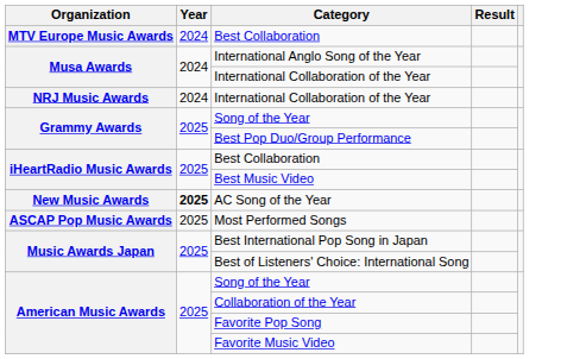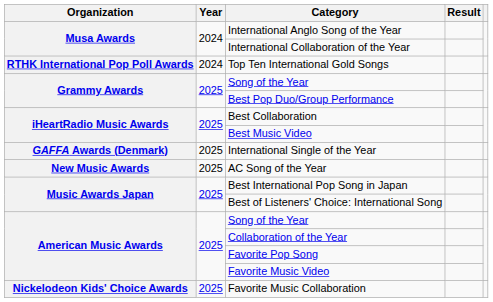 <table class="wikitable sortable plainrowheaders" style="border:none; margin:0;">
 <tr>
 <th scope="col">Organization</th>
 <th scope="col">Year</th>
 <th scope="col">Category</th>
 <th scope="col">Result</th>
 <th scope="col" class="unsortable"></th>
-</tr>
-<tr>
-<th scope="row"><a href='#'>MTV Europe Music Awards</a></th>
-<td><a href='#'>2024</a></td>
-<td><a href='#'>Best Collaboration</a></td>
-<td></td>
-<td style="text-align:center"></td>
 </tr>
 <tr>
 <th scope="row" rowspan="2"><a href='#'>Musa Awards</a></th>
 <td rowspan="2">2024</td>
 <td>International Anglo Song of the Year</td>
 <td></td>
 <td rowspan="2" style="text-align:center;"></td>
 </tr>
 <tr>
 <td>International Collaboration of the Year</td>
 <td></td>
 </tr>
 <tr>
-<th scope="row"><a href='#'>NRJ Music Awards</a></th>
+<th scope="row"><a href='#'>RTHK International Pop Poll Awards</a></th>
 <td>2024</td>
-<td>International Collaboration of the Year</td>
+<td>Top Ten International Gold Songs</td>
 <td></td>
 <td style="text-align:center"></td>
 </tr>
 <tr>
 <th scope="row" rowspan="2"><a href='#'>Grammy Awards</a></th>
 <td rowspan="2"><a href='#'>2025</a></td>
 <td><a href='#'>Song of the Year</a></td>
 <td></td>
 <td rowspan="2" style="text-align:center;"></td>
 </tr>
 <tr>
 <td><a href='#'>Best Pop Duo/Group Performance</a></td>
 <td></td>
 </tr>
 <tr>
 <th scope="row" rowspan="2"><a href='#'>iHeartRadio Music Awards</a></th>
 <td rowspan="2"><a href='#'>2025</a></td>
 <td>Best Collaboration</td>
 <td></td>
 <td rowspan="2" style="text-align:center;"></td>
 </tr>
 <tr>
 <td><a href='#'>Best Music Video</a></td>
 <td></td>
 </tr>
 <tr>
-<th scope="row"><a href='#'>New Music Awards</a></th>
-<td><strong>2025</strong></td>
-<td>AC Song of the Year</td>
+<th scope="row"><a href='#'><em>GAFFA</em> Awards (Denmark)</a></th>
+<td>2025</td>
+<td>International Single of the Year</td>
 <td></td>
 <td style="text-align:center"></td>
 </tr>
 <tr>
-<th scope="row"><a href='#'>ASCAP Pop Music Awards</a></th>
+<th scope="row"><a href='#'>New Music Awards</a></th>
 <td>2025</td>
-<td>Most Performed Songs</td>
+<td>AC Song of the Year</td>
 <td></td>
 <td style="text-align:center"></td>
 </tr>
 <tr>
 <th scope="row" rowspan="2"><a href='#'>Music Awards Japan</a></th>
 <td rowspan="2"><a href='#'>2025</a></td>
 <td>Best International Pop Song in Japan</td>
 <td></td>
 <td rowspan="2" style="text-align:center;"></td>
 </tr>
 <tr>
 <td>Best of Listeners' Choice: International Song</td>
 <td></td>
 </tr>
 <tr>
 <th scope="row" rowspan="4"><a href='#'>American Music Awards</a></th>
 <td rowspan="4"><a href='#'>2025</a></td>
 <td><a href='#'>Song of the Year</a></td>
 <td></td>
 <td rowspan="4" style="text-align:center;"></td>
 </tr>
 <tr>
 <td><a href='#'>Collaboration of the Year</a></td>
 <td></td>
 </tr>
 <tr>
 <td><a href='#'>Favorite Pop Song</a></td>
 <td></td>
 </tr>
 <tr>
 <td><a href='#'>Favorite Music Video</a></td>
 <td></td>
 </tr>
 <tr>
+<th scope="row"><a href='#'>Nickelodeon Kids' Choice Awards</a></th>
+<td><a href='#'>2025</a></td>
+<td>Favorite Music Collaboration</td>
+<td></td>
+<td style="text-align:center"></td>
+</tr>
+<tr>
 </tr>
 </table>
